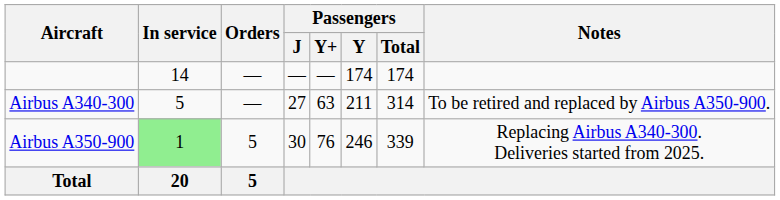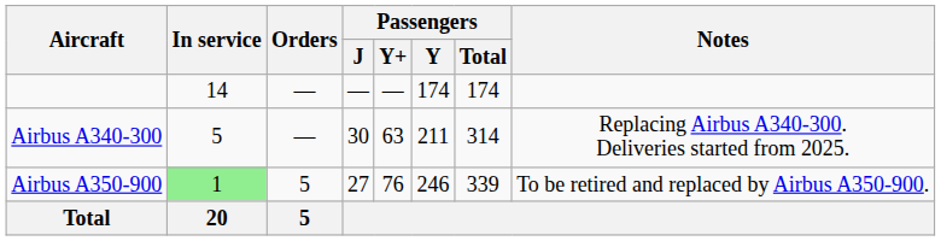 <table class="wikitable" style="margin:1em auto; border-collapse:collapse;text-align:center">
 <tr>
 <th rowspan=2>Aircraft</th>
 <th rowspan=2>In service</th>
 <th rowspan=2>Orders</th>
 <th colspan=4>Passengers</th>
 <th rowspan=2>Notes</th>
 </tr>
 <tr>
 <th><abbr>J</abbr></th>
 <th><abbr>Y+</abbr></th>
 <th><abbr>Y</abbr></th>
 <th>Total</th>
 </tr>
 <tr>
 <td></td>
 <td>14</td>
 <td>—</td>
 <td>—</td>
 <td>—</td>
 <td>174</td>
 <td>174</td>
 <td></td>
 </tr>
 <tr>
 <td><a href='#'>Airbus A340-300</a></td>
 <td>5</td>
 <td>—</td>
-<td>27</td>
+<td>30</td>
 <td>63</td>
 <td>211</td>
 <td>314</td>
-<td>To be retired and replaced by <a href='#'>Airbus A350-900</a>.</td>
+<td>Replacing <a href='#'>Airbus A340-300</a>.<br>Deliveries started from 2025.</td>
 </tr>
 <tr>
 <td><a href='#'>Airbus A350-900</a></td>
 <td style="background: lightgreen;">1</td>
 <td>5</td>
-<td>30</td>
+<td>27</td>
 <td>76</td>
 <td>246</td>
 <td>339</td>
-<td>Replacing <a href='#'>Airbus A340-300</a>.<br>Deliveries started from 2025.</td>
+<td>To be retired and replaced by <a href='#'>Airbus A350-900</a>.</td>
 </tr>
 <tr>
 <th>Total</th>
 <th>20</th>
 <th>5</th>
 <th colspan="5"></th>
 </tr>
 </table>
